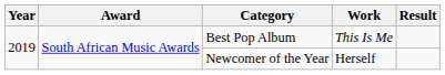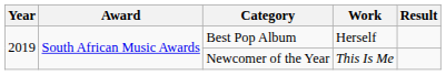 <table class="wikitable">
 <tr>
 <th>Year</th>
 <th>Award</th>
 <th>Category</th>
 <th>Work</th>
 <th>Result</th>
 </tr>
 <tr>
 <td rowspan="2">2019</td>
 <td rowspan="2"><a href='#'>South African Music Awards</a></td>
 <td>Best Pop Album</td>
-<td><em>This Is Me</em></td>
+<td>Herself</td>
 <td></td>
 </tr>
 <tr>
 <td>Newcomer of the Year</td>
-<td>Herself</td>
+<td><em>This Is Me</em></td>
 <td></td>
 </tr>
 </table>
